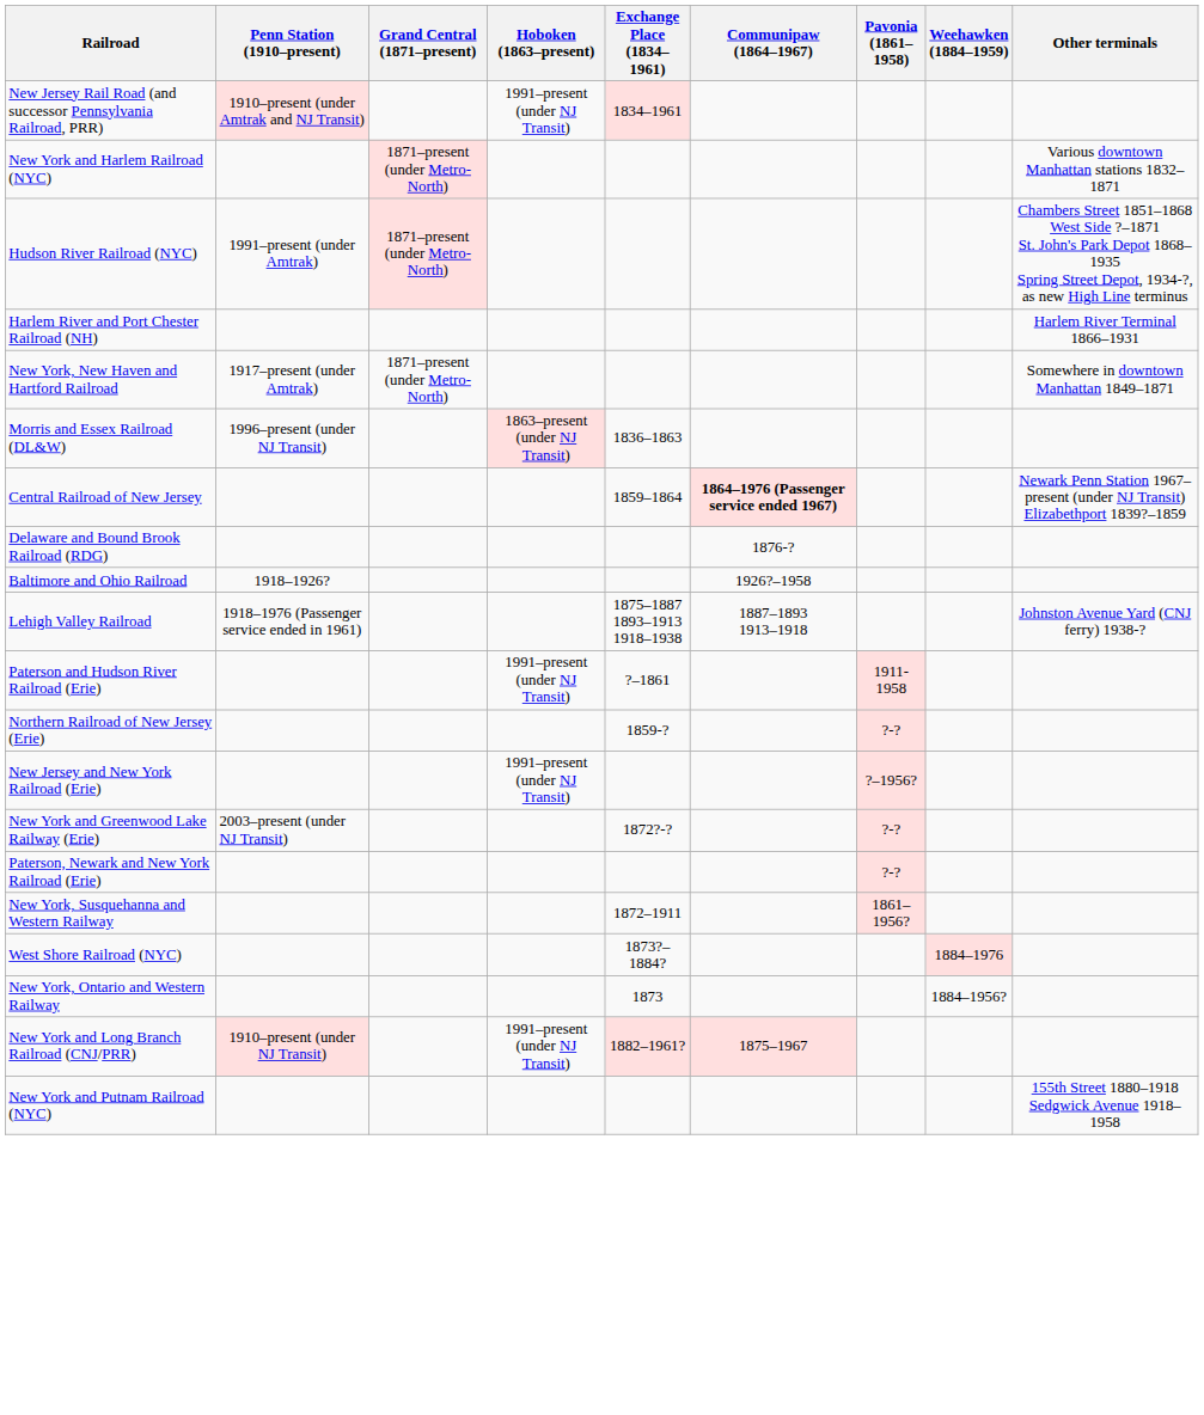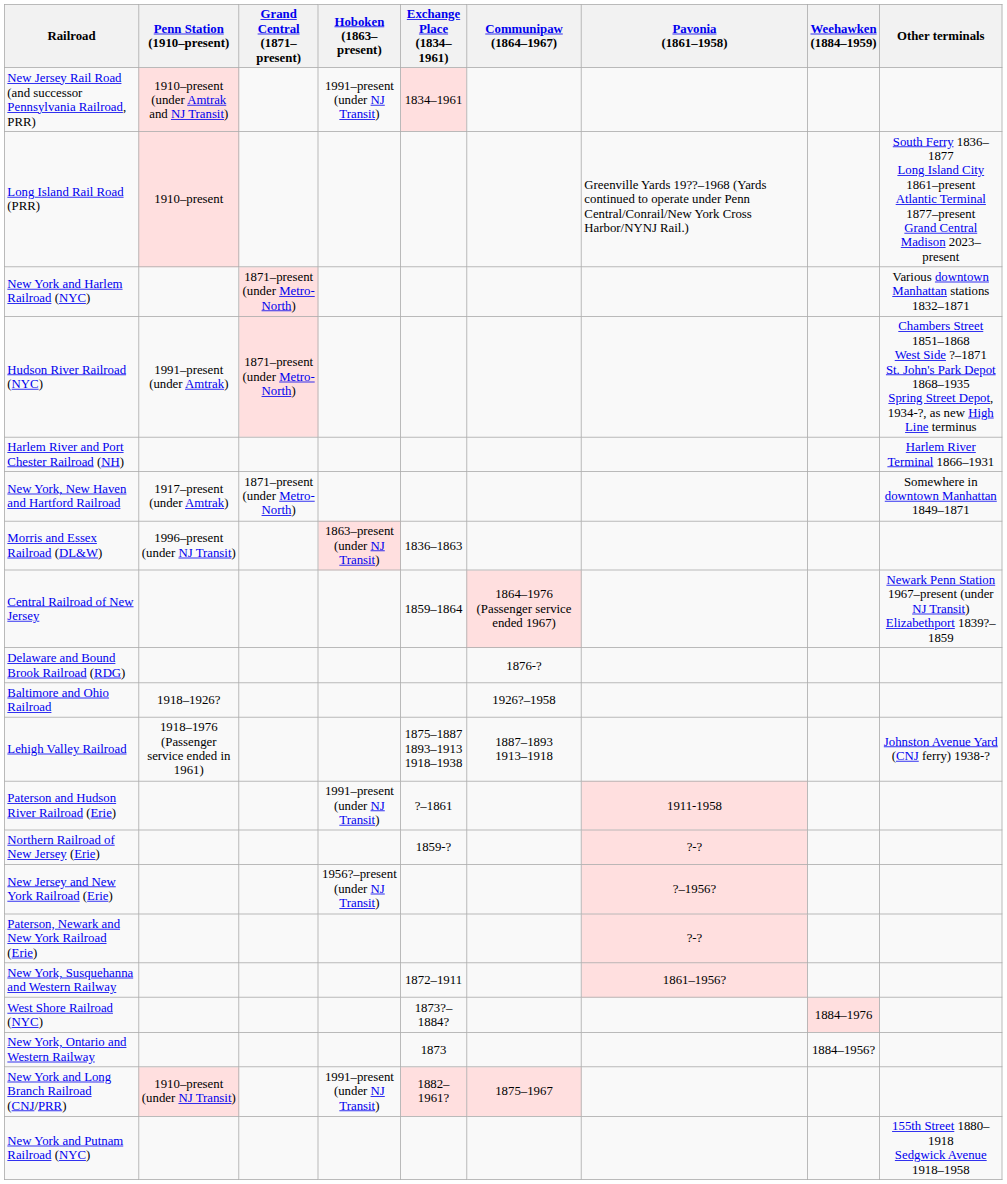 <table class="wikitable" style="clear:both;">
 <tr>
 <th>Railroad</th>
 <th><a href='#'>Penn Station</a><br>(1910–present)</th>
 <th><a href='#'>Grand Central</a><br>(1871–present)</th>
 <th><a href='#'>Hoboken</a><br>(1863–present)</th>
 <th><a href='#'>Exchange Place</a><br>(1834–1961)</th>
 <th><a href='#'>Communipaw</a><br>(1864–1967)</th>
 <th><a href='#'>Pavonia</a><br>(1861–1958)</th>
 <th><a href='#'>Weehawken</a><br>(1884–1959)</th>
 <th>Other terminals</th>
 </tr>
 <tr>
 <td><a href='#'>New Jersey Rail Road</a> (and successor <a href='#'>Pennsylvania Railroad</a>, PRR)</td>
 <td bgcolor=ffdfdf align=center>1910–present (under <a href='#'>Amtrak</a> and <a href='#'>NJ Transit</a>)</td>
 <td></td>
 <td align=center>1991–present (under <a href='#'>NJ Transit</a>)</td>
 <td bgcolor=ffdfdf align=center>1834–1961</td>
 <td></td>
 <td></td>
 <td></td>
 <td></td>
+</tr>
+<tr>
+<td><a href='#'>Long Island Rail Road</a> (PRR)</td>
+<td bgcolor=ffdfdf align=center>1910–present</td>
+<td></td>
+<td></td>
+<td></td>
+<td></td>
+<td><br>Greenville Yards 19??–1968 (Yards continued to operate under Penn Central/Conrail/New York Cross Harbor/NYNJ Rail.)</td>
+<td></td>
+<td align=center><a href='#'>South Ferry</a> 1836–1877<br><a href='#'>Long Island City</a> 1861–present<br><a href='#'>Atlantic Terminal</a> 1877–present<br><a href='#'>Grand Central Madison</a> 2023–present</td>
 </tr>
 <tr>
 <td><a href='#'>New York and Harlem Railroad</a> (<a href='#'>NYC</a>)</td>
 <td></td>
 <td bgcolor=ffdfdf align=center>1871–present (under <a href='#'>Metro-North</a>)</td>
 <td></td>
 <td></td>
 <td></td>
 <td></td>
 <td></td>
 <td align=center>Various <a href='#'>downtown Manhattan</a> stations 1832–1871</td>
 </tr>
 <tr>
 <td><a href='#'>Hudson River Railroad</a> (<a href='#'>NYC</a>)</td>
 <td align=center>1991–present (under <a href='#'>Amtrak</a>)</td>
 <td bgcolor=ffdfdf align=center>1871–present (under <a href='#'>Metro-North</a>)</td>
 <td></td>
 <td></td>
 <td></td>
 <td></td>
 <td></td>
 <td align=center><a href='#'>Chambers Street</a> 1851–1868<br><a href='#'>West Side</a> ?–1871<br><a href='#'>St. John's Park Depot</a> 1868–1935<br><a href='#'>Spring Street Depot</a>, 1934-?, as new <a href='#'>High Line</a> terminus</td>
 </tr>
 <tr>
 <td><a href='#'>Harlem River and Port Chester Railroad</a> (<a href='#'>NH</a>)</td>
 <td></td>
 <td></td>
 <td></td>
 <td></td>
 <td></td>
 <td></td>
 <td></td>
 <td align=center><a href='#'>Harlem River Terminal</a> 1866–1931</td>
 </tr>
 <tr>
 <td><a href='#'>New York, New Haven and Hartford Railroad</a></td>
 <td align=center>1917–present (under <a href='#'>Amtrak</a>)</td>
 <td align=center>1871–present (under <a href='#'>Metro-North</a>)</td>
 <td></td>
 <td></td>
 <td></td>
 <td></td>
 <td></td>
 <td align=center>Somewhere in <a href='#'>downtown Manhattan</a> 1849–1871</td>
 </tr>
 <tr>
 <td><a href='#'>Morris and Essex Railroad</a> (<a href='#'>DL&W</a>)</td>
 <td align=center>1996–present (under <a href='#'>NJ Transit</a>)</td>
 <td></td>
 <td bgcolor=ffdfdf align=center>1863–present (under <a href='#'>NJ Transit</a>)</td>
 <td align=center>1836–1863</td>
 <td></td>
 <td></td>
 <td></td>
 <td></td>
 </tr>
 <tr>
 <td><a href='#'>Central Railroad of New Jersey</a></td>
 <td></td>
 <td></td>
 <td></td>
 <td align=center>1859–1864</td>
-<td bgcolor=ffdfdf align=center><strong>1864–1976 (Passenger service ended 1967)</strong></td>
+<td bgcolor=ffdfdf align=center>1864–1976 (Passenger service ended 1967)</td>
 <td></td>
 <td></td>
 <td align=center><a href='#'>Newark Penn Station</a> 1967–present (under <a href='#'>NJ Transit</a>)<br><a href='#'>Elizabethport</a> 1839?–1859</td>
 </tr>
 <tr>
 <td><a href='#'>Delaware and Bound Brook Railroad</a> (<a href='#'>RDG</a>)</td>
 <td></td>
 <td></td>
 <td></td>
 <td></td>
 <td align=center>1876-?</td>
 <td></td>
 <td></td>
 <td></td>
 </tr>
 <tr>
 <td><a href='#'>Baltimore and Ohio Railroad</a></td>
 <td align=center>1918–1926?</td>
 <td></td>
 <td></td>
 <td></td>
 <td align=center>1926?–1958</td>
 <td></td>
 <td></td>
 <td></td>
 </tr>
 <tr>
 <td><a href='#'>Lehigh Valley Railroad</a></td>
 <td align=center>1918–1976 (Passenger service ended in 1961)</td>
 <td></td>
 <td></td>
 <td align=center>1875–1887<br>1893–1913<br>1918–1938</td>
 <td align=center>1887–1893<br>1913–1918</td>
 <td></td>
 <td></td>
 <td align=center><a href='#'>Johnston Avenue Yard</a> (<a href='#'>CNJ</a> ferry) 1938-?</td>
 </tr>
 <tr>
 <td><a href='#'>Paterson and Hudson River Railroad</a> (<a href='#'>Erie</a>)</td>
 <td></td>
 <td></td>
 <td align=center>1991–present (under <a href='#'>NJ Transit</a>)</td>
 <td align=center>?–1861</td>
 <td></td>
 <td bgcolor=ffdfdf align=center>1911-1958</td>
 <td></td>
 <td></td>
 </tr>
 <tr>
 <td><a href='#'>Northern Railroad of New Jersey</a> (<a href='#'>Erie</a>)</td>
 <td></td>
 <td></td>
 <td></td>
 <td align=center>1859-?</td>
 <td></td>
 <td bgcolor=ffdfdf align=center>?-?</td>
 <td></td>
 <td></td>
 </tr>
 <tr>
 <td><a href='#'>New Jersey and New York Railroad</a> (<a href='#'>Erie</a>)</td>
 <td></td>
 <td></td>
-<td align=center>1991–present (under <a href='#'>NJ Transit</a>)</td>
+<td align=center>1956?–present (under <a href='#'>NJ Transit</a>)</td>
 <td></td>
 <td></td>
 <td bgcolor=ffdfdf align=center>?–1956?</td>
-<td></td>
-<td></td>
-</tr>
-<tr>
-<td><a href='#'>New York and Greenwood Lake Railway</a> (<a href='#'>Erie</a>)</td>
-<td>2003–present (under <a href='#'>NJ Transit</a>)</td>
-<td></td>
-<td></td>
-<td align=center>1872?-?</td>
-<td></td>
-<td bgcolor=ffdfdf align=center>?-?</td>
 <td></td>
 <td></td>
 </tr>
 <tr>
 <td><a href='#'>Paterson, Newark and New York Railroad</a> (<a href='#'>Erie</a>)</td>
 <td></td>
 <td></td>
 <td></td>
 <td></td>
 <td></td>
 <td bgcolor=ffdfdf align=center>?-?</td>
 <td></td>
 <td></td>
 </tr>
 <tr>
 <td><a href='#'>New York, Susquehanna and Western Railway</a></td>
 <td></td>
 <td></td>
 <td></td>
 <td align=center>1872–1911</td>
 <td></td>
 <td bgcolor=ffdfdf align=center>1861–1956?</td>
 <td></td>
 <td></td>
 </tr>
 <tr>
 <td><a href='#'>West Shore Railroad</a> (<a href='#'>NYC</a>)</td>
 <td></td>
 <td></td>
 <td></td>
 <td align=center>1873?–1884?</td>
 <td></td>
 <td></td>
 <td bgcolor=ffdfdf align=center>1884–1976</td>
 <td></td>
 </tr>
 <tr>
 <td><a href='#'>New York, Ontario and Western Railway</a></td>
 <td></td>
 <td></td>
 <td></td>
 <td align=center>1873</td>
 <td></td>
 <td></td>
 <td align=center>1884–1956?</td>
 <td></td>
 </tr>
 <tr>
 <td><a href='#'>New York and Long Branch Railroad</a> (<a href='#'>CNJ</a>/<a href='#'>PRR</a>)</td>
 <td bgcolor=ffdfdf align=center>1910–present (under <a href='#'>NJ Transit</a>)</td>
 <td></td>
 <td align=center>1991–present (under <a href='#'>NJ Transit</a>)</td>
 <td bgcolor=ffdfdf align=center>1882–1961?</td>
 <td bgcolor=ffdfdf align=center>1875–1967</td>
 <td></td>
 <td></td>
 <td></td>
 </tr>
 <tr>
 <td><a href='#'>New York and Putnam Railroad</a> (<a href='#'>NYC</a>)</td>
 <td></td>
 <td></td>
 <td></td>
 <td></td>
 <td></td>
 <td></td>
 <td></td>
 <td align=center><a href='#'>155th Street</a> 1880–1918<br><a href='#'>Sedgwick Avenue</a> 1918–1958</td>
 </tr>
 </table>
